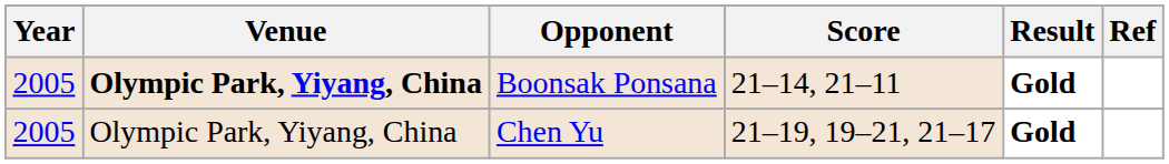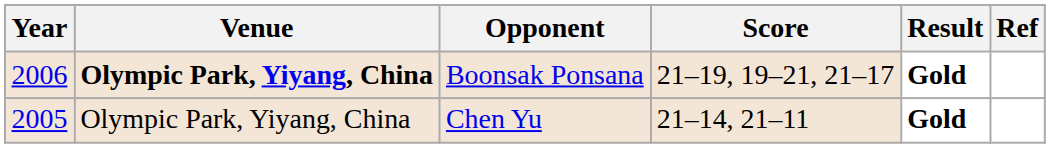 <table class="sortable wikitable" style="font-size: 90%">
 <tr>
 <th>Year</th>
 <th>Venue</th>
 <th>Opponent</th>
 <th>Score</th>
 <th>Result</th>
 <th>Ref</th>
 </tr>
 <tr style="background:#F3E6D7">
-<td align="center"><a href='#'>2005</a></td>
+<td align="center"><a href='#'>2006</a></td>
 <td align="left"><strong>Olympic Park, <a href='#'>Yiyang</a>, China</strong></td>
 <td align="left"> <a href='#'>Boonsak Ponsana</a></td>
-<td align="left">21–14, 21–11</td>
+<td align="left">21–19, 19–21, 21–17</td>
 <td style="text-align:left; background:white"> <strong>Gold</strong></td>
 <td style="text-align:center; background:white"></td>
 </tr>
 <tr style="background:#F3E6D7">
 <td align="center"><a href='#'>2005</a></td>
 <td align="left">Olympic Park, Yiyang, China</td>
 <td align="left"> <a href='#'>Chen Yu</a></td>
-<td align="left">21–19, 19–21, 21–17</td>
+<td align="left">21–14, 21–11</td>
 <td style="text-align:left; background:white"> <strong>Gold</strong></td>
 <td style="text-align:center; background:white"></td>
 </tr>
 </table>
